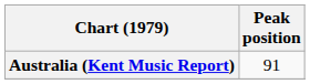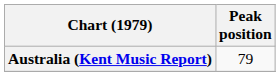 <table class="wikitable sortable plainrowheaders" style="text-align:center">
 <tr>
 <th>Chart (1979)</th>
 <th>Peak<br>position</th>
 </tr>
 <tr>
 <th scope="row">Australia (<a href='#'>Kent Music Report</a>)</th>
-<td>91</td>
+<td>79</td>
 </tr>
 <tr>
 </tr>
 <tr>
 </tr>
 <tr>
 </tr>
 <tr>
 </tr>
 <tr>
 </tr>
 <tr>
 </tr>
 <tr>
 </tr>
 <tr>
 </tr>
 <tr>
 </tr>
 <tr>
 </tr>
 </table>
